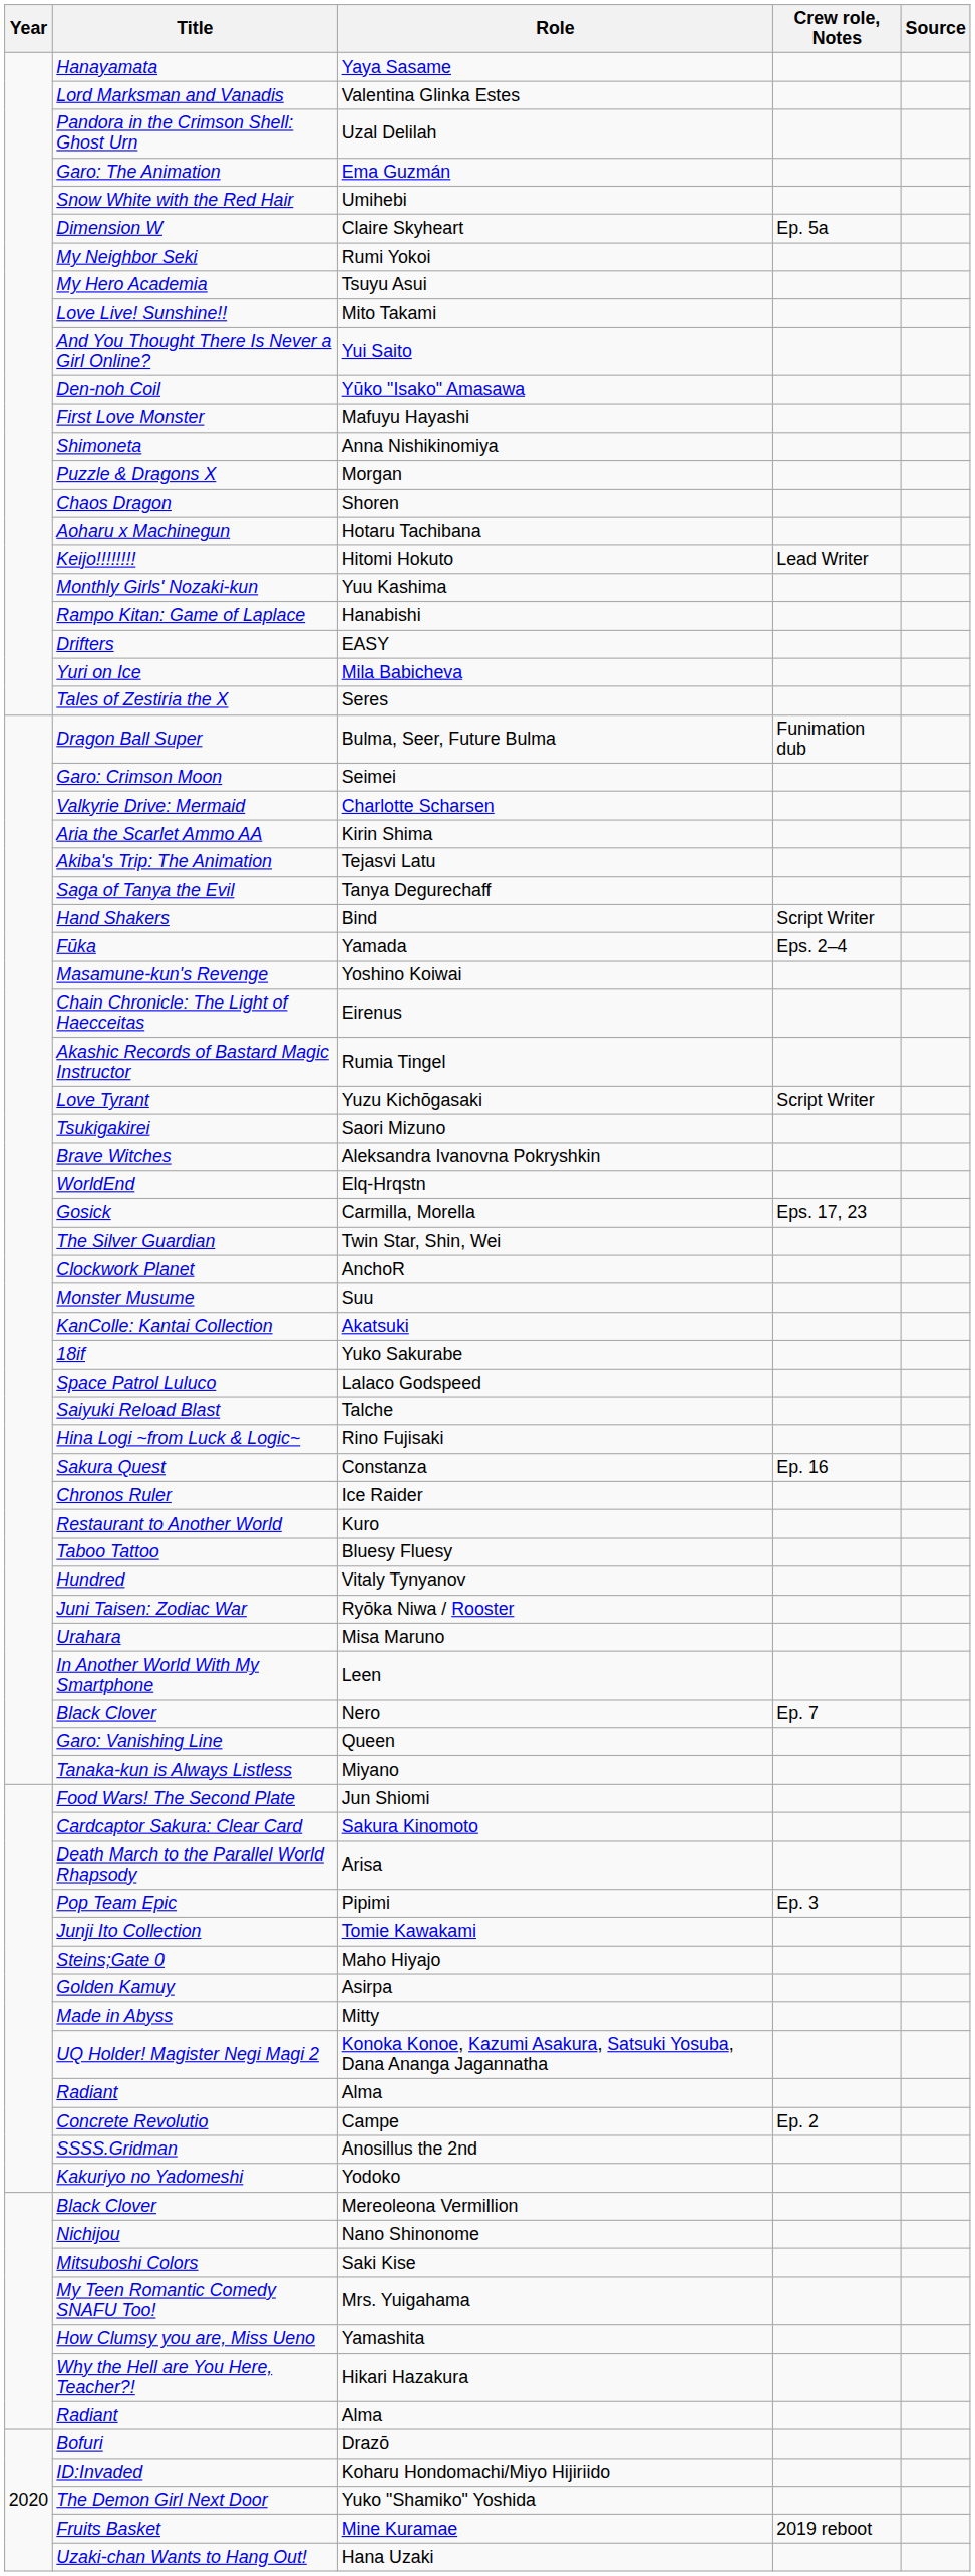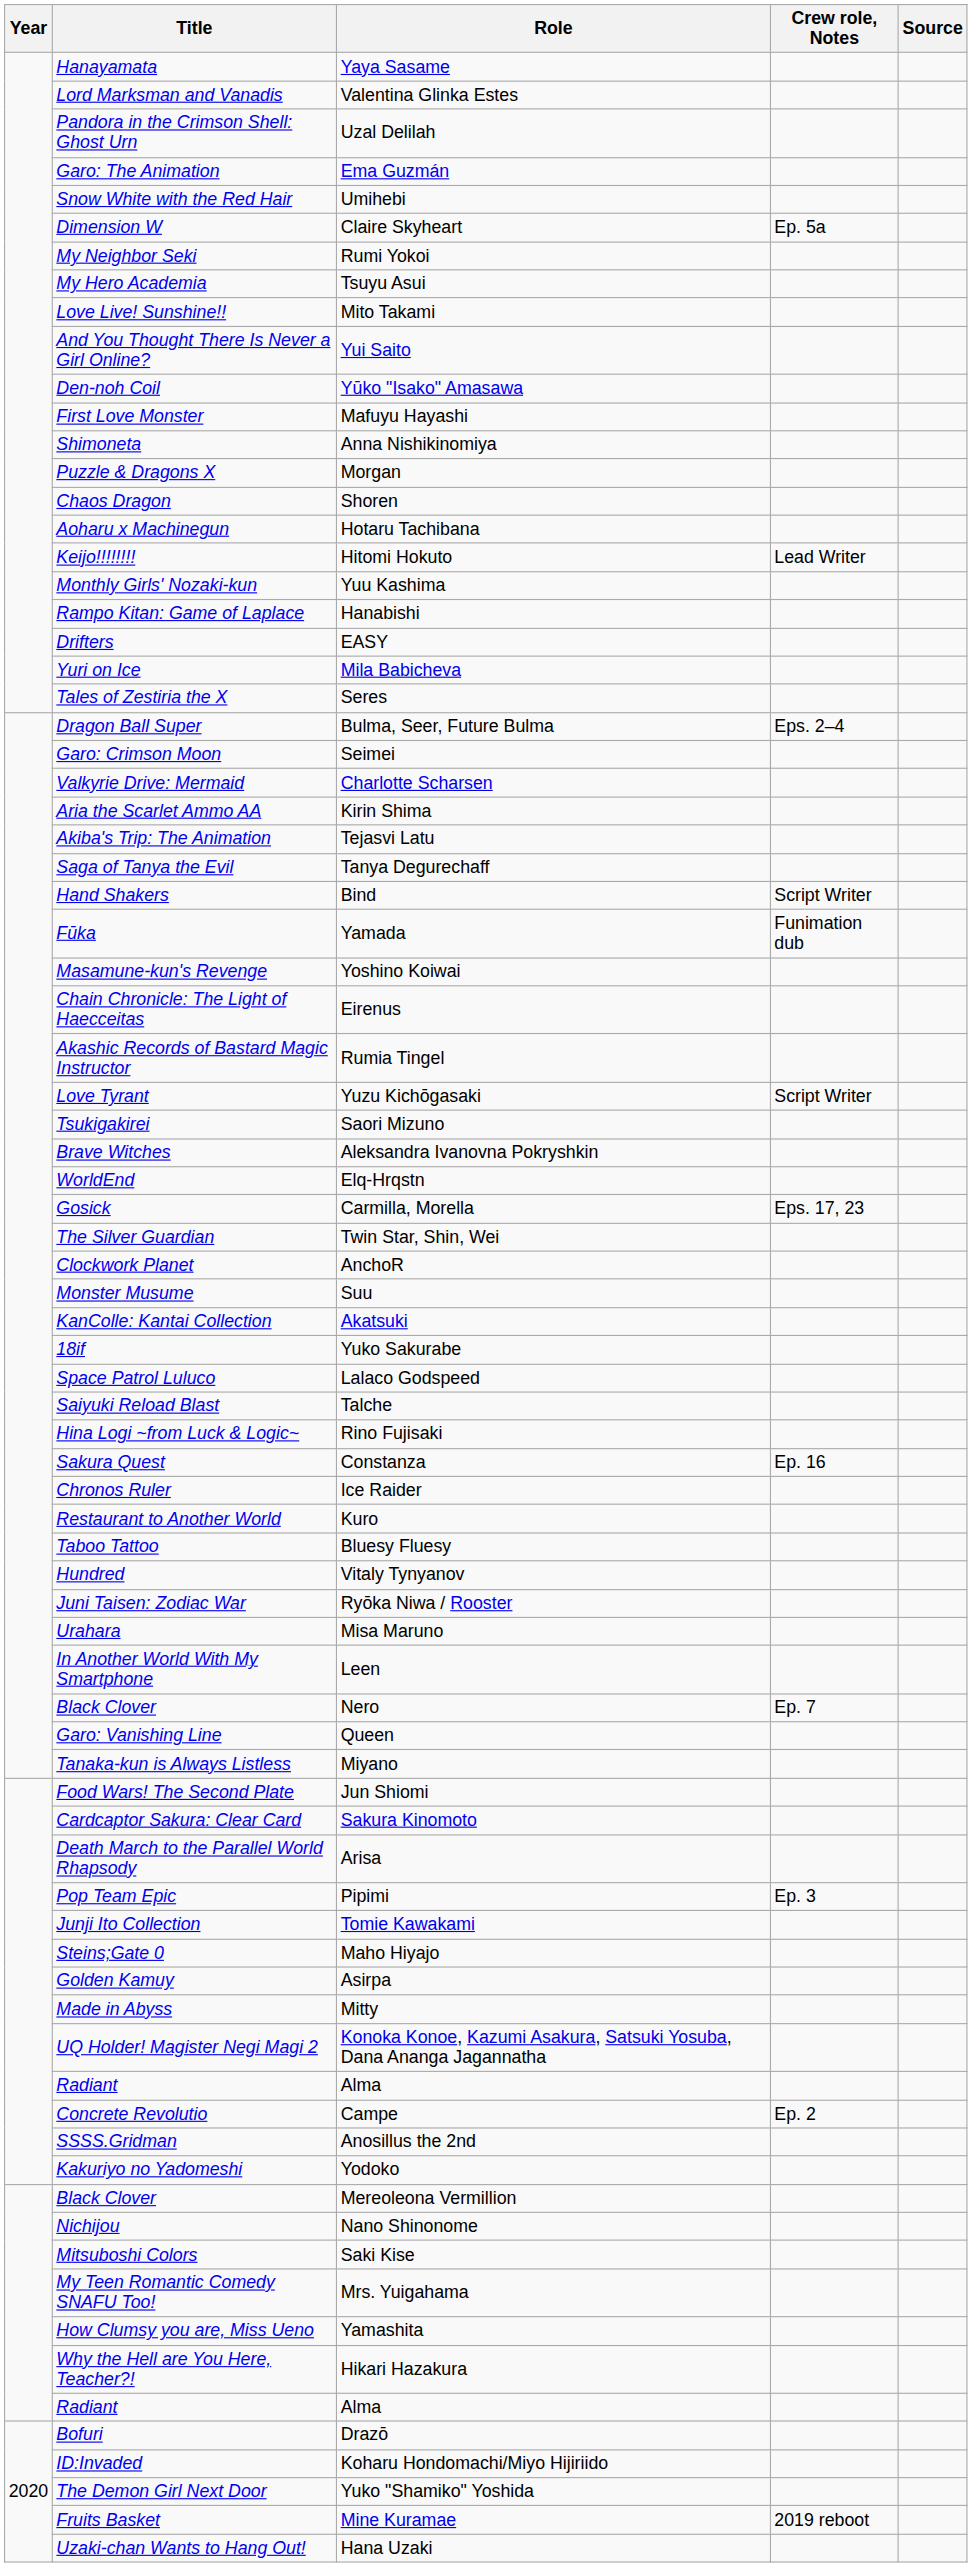 <table class="wikitable sortable plainrowheaders">
 <tr>
 <th>Year</th>
 <th>Title</th>
 <th>Role</th>
 <th>Crew role, Notes </th>
 <th class="unsortable">Source</th>
 </tr>
 <tr>
 <td rowspan="22"></td>
 <td><em><a href='#'>Hanayamata</a></em></td>
 <td><a href='#'>Yaya Sasame</a></td>
 <td></td>
 <td></td>
 </tr>
 <tr>
 <td><em><a href='#'>Lord Marksman and Vanadis</a></em></td>
 <td>Valentina Glinka Estes</td>
 <td></td>
 <td></td>
 </tr>
 <tr>
 <td><em><a href='#'>Pandora in the Crimson Shell: Ghost Urn</a></em></td>
 <td>Uzal Delilah</td>
 <td></td>
 <td></td>
 </tr>
 <tr>
 <td><em><a href='#'>Garo: The Animation</a></em></td>
 <td><a href='#'>Ema Guzmán</a></td>
 <td></td>
 <td></td>
 </tr>
 <tr>
 <td><em><a href='#'>Snow White with the Red Hair</a></em></td>
 <td>Umihebi</td>
 <td></td>
 <td></td>
 </tr>
 <tr>
 <td><em><a href='#'>Dimension W</a></em></td>
 <td>Claire Skyheart</td>
 <td>Ep. 5a</td>
 <td></td>
 </tr>
 <tr>
 <td><em><a href='#'>My Neighbor Seki</a></em></td>
 <td>Rumi Yokoi</td>
 <td></td>
 <td></td>
 </tr>
 <tr>
 <td><em><a href='#'>My Hero Academia</a></em></td>
 <td>Tsuyu Asui</td>
 <td></td>
 <td></td>
 </tr>
 <tr>
 <td><em><a href='#'>Love Live! Sunshine!!</a></em></td>
 <td>Mito Takami</td>
 <td></td>
 <td></td>
 </tr>
 <tr>
 <td><em><a href='#'>And You Thought There Is Never a Girl Online?</a></em></td>
 <td><a href='#'>Yui Saito</a></td>
 <td></td>
 <td></td>
 </tr>
 <tr>
 <td><em><a href='#'>Den-noh Coil</a></em></td>
 <td><a href='#'>Yūko "Isako" Amasawa</a></td>
 <td></td>
 <td></td>
 </tr>
 <tr>
 <td><em><a href='#'>First Love Monster</a></em></td>
 <td>Mafuyu Hayashi</td>
 <td></td>
 <td></td>
 </tr>
 <tr>
 <td><em><a href='#'>Shimoneta</a></em></td>
 <td>Anna Nishikinomiya</td>
 <td></td>
 <td></td>
 </tr>
 <tr>
 <td><em><a href='#'>Puzzle & Dragons X</a></em></td>
 <td>Morgan</td>
 <td></td>
 <td></td>
 </tr>
 <tr>
 <td><em><a href='#'>Chaos Dragon</a></em></td>
 <td>Shoren</td>
 <td></td>
 <td></td>
 </tr>
 <tr>
 <td><em><a href='#'>Aoharu x Machinegun</a></em></td>
 <td>Hotaru Tachibana</td>
 <td></td>
 <td></td>
 </tr>
 <tr>
 <td><em><a href='#'>Keijo!!!!!!!!</a></em></td>
 <td>Hitomi Hokuto</td>
 <td>Lead Writer</td>
 <td></td>
 </tr>
 <tr>
 <td><em><a href='#'>Monthly Girls' Nozaki-kun</a></em></td>
 <td>Yuu Kashima</td>
 <td></td>
 <td></td>
 </tr>
 <tr>
 <td><em><a href='#'>Rampo Kitan: Game of Laplace</a></em></td>
 <td>Hanabishi</td>
 <td></td>
 <td></td>
 </tr>
 <tr>
 <td><em><a href='#'>Drifters</a></em></td>
 <td>EASY</td>
 <td></td>
 <td></td>
 </tr>
 <tr>
 <td><em><a href='#'>Yuri on Ice</a></em></td>
 <td><a href='#'>Mila Babicheva</a></td>
 <td></td>
 <td></td>
 </tr>
 <tr>
 <td><em><a href='#'>Tales of Zestiria the X</a></em></td>
 <td>Seres</td>
 <td></td>
 <td></td>
 </tr>
 <tr>
 <td rowspan="35"></td>
 <td><em><a href='#'>Dragon Ball Super</a></em></td>
 <td>Bulma, Seer, Future Bulma</td>
-<td>Funimation dub</td>
+<td>Eps. 2–4</td>
 <td></td>
 </tr>
 <tr>
 <td><em><a href='#'>Garo: Crimson Moon</a></em></td>
 <td>Seimei</td>
 <td></td>
 <td></td>
 </tr>
 <tr>
 <td><em><a href='#'>Valkyrie Drive: Mermaid</a></em></td>
 <td><a href='#'>Charlotte Scharsen</a></td>
 <td></td>
 <td></td>
 </tr>
 <tr>
 <td><em><a href='#'>Aria the Scarlet Ammo AA</a></em></td>
 <td>Kirin Shima</td>
 <td></td>
 <td></td>
 </tr>
 <tr>
 <td><em><a href='#'>Akiba's Trip: The Animation</a></em></td>
 <td>Tejasvi Latu</td>
 <td></td>
 <td></td>
 </tr>
 <tr>
 <td><em><a href='#'>Saga of Tanya the Evil</a></em></td>
 <td>Tanya Degurechaff</td>
 <td></td>
 <td></td>
 </tr>
 <tr>
 <td><em><a href='#'>Hand Shakers</a></em></td>
 <td>Bind</td>
 <td>Script Writer</td>
 <td></td>
 </tr>
 <tr>
 <td><em><a href='#'>Fūka</a></em></td>
 <td>Yamada</td>
-<td>Eps. 2–4</td>
+<td>Funimation dub</td>
 <td></td>
 </tr>
 <tr>
 <td><em><a href='#'>Masamune-kun's Revenge</a></em></td>
 <td>Yoshino Koiwai</td>
 <td></td>
 <td></td>
 </tr>
 <tr>
 <td><em><a href='#'>Chain Chronicle: The Light of Haecceitas</a></em></td>
 <td>Eirenus</td>
 <td></td>
 <td></td>
 </tr>
 <tr>
 <td><em><a href='#'>Akashic Records of Bastard Magic Instructor</a></em></td>
 <td>Rumia Tingel</td>
 <td></td>
 <td></td>
 </tr>
 <tr>
 <td><em><a href='#'>Love Tyrant</a></em></td>
 <td>Yuzu Kichōgasaki</td>
 <td>Script Writer</td>
 <td></td>
 </tr>
 <tr>
 <td><em><a href='#'>Tsukigakirei</a></em></td>
 <td>Saori Mizuno</td>
 <td></td>
 <td></td>
 </tr>
 <tr>
 <td><em><a href='#'>Brave Witches</a></em></td>
 <td>Aleksandra Ivanovna Pokryshkin</td>
 <td></td>
 <td></td>
 </tr>
 <tr>
 <td><em><a href='#'>WorldEnd</a></em></td>
 <td>Elq-Hrqstn</td>
 <td></td>
 <td></td>
 </tr>
 <tr>
 <td><em><a href='#'>Gosick</a></em></td>
 <td>Carmilla, Morella</td>
 <td>Eps. 17, 23</td>
 <td></td>
 </tr>
 <tr>
 <td><em><a href='#'>The Silver Guardian</a></em></td>
 <td>Twin Star, Shin, Wei</td>
 <td></td>
 <td></td>
 </tr>
 <tr>
 <td><em><a href='#'>Clockwork Planet</a></em></td>
 <td>AnchoR</td>
 <td></td>
 <td></td>
 </tr>
 <tr>
 <td><em><a href='#'>Monster Musume</a></em></td>
 <td>Suu</td>
 <td></td>
 <td></td>
 </tr>
 <tr>
 <td><em><a href='#'>KanColle: Kantai Collection</a></em></td>
 <td><a href='#'>Akatsuki</a></td>
 <td></td>
 <td></td>
 </tr>
 <tr>
 <td><em><a href='#'>18if</a></em></td>
 <td>Yuko Sakurabe</td>
 <td></td>
 <td></td>
 </tr>
 <tr>
 <td><em><a href='#'>Space Patrol Luluco</a></em></td>
 <td>Lalaco Godspeed</td>
 <td></td>
 <td></td>
 </tr>
 <tr>
 <td><em><a href='#'>Saiyuki Reload Blast</a></em></td>
 <td>Talche</td>
 <td></td>
 <td></td>
 </tr>
 <tr>
 <td><em><a href='#'>Hina Logi ~from Luck & Logic~</a></em></td>
 <td>Rino Fujisaki</td>
 <td></td>
 <td></td>
 </tr>
 <tr>
 <td><em><a href='#'>Sakura Quest</a></em></td>
 <td>Constanza</td>
 <td>Ep. 16</td>
 <td></td>
 </tr>
 <tr>
 <td><em><a href='#'>Chronos Ruler</a></em></td>
 <td>Ice Raider</td>
 <td></td>
 <td></td>
 </tr>
 <tr>
 <td><em><a href='#'>Restaurant to Another World</a></em></td>
 <td>Kuro</td>
 <td></td>
 <td></td>
 </tr>
 <tr>
 <td><em><a href='#'>Taboo Tattoo</a></em></td>
 <td>Bluesy Fluesy</td>
 <td></td>
 <td></td>
 </tr>
 <tr>
 <td><em><a href='#'>Hundred</a></em></td>
 <td>Vitaly Tynyanov</td>
 <td></td>
 <td></td>
 </tr>
 <tr>
 <td><em><a href='#'>Juni Taisen: Zodiac War</a></em></td>
 <td>Ryōka Niwa / <a href='#'>Rooster</a></td>
 <td></td>
 <td></td>
 </tr>
 <tr>
 <td><em><a href='#'>Urahara</a></em></td>
 <td>Misa Maruno</td>
 <td></td>
 <td></td>
 </tr>
 <tr>
 <td><em><a href='#'>In Another World With My Smartphone</a></em></td>
 <td>Leen</td>
 <td></td>
 <td></td>
 </tr>
 <tr>
 <td><em><a href='#'>Black Clover</a></em></td>
 <td>Nero</td>
 <td>Ep. 7</td>
 <td></td>
 </tr>
 <tr>
 <td><em><a href='#'>Garo: Vanishing Line</a></em></td>
 <td>Queen</td>
 <td></td>
 <td></td>
 </tr>
 <tr>
 <td><em><a href='#'>Tanaka-kun is Always Listless</a></em></td>
 <td>Miyano</td>
 <td></td>
 <td></td>
 </tr>
 <tr>
 <td rowspan="13"></td>
 <td><em><a href='#'>Food Wars! The Second Plate</a></em></td>
 <td>Jun Shiomi</td>
 <td></td>
 <td></td>
 </tr>
 <tr>
 <td><em><a href='#'>Cardcaptor Sakura: Clear Card</a></em></td>
 <td><a href='#'>Sakura Kinomoto</a></td>
 <td></td>
 <td></td>
 </tr>
 <tr>
 <td><em><a href='#'>Death March to the Parallel World Rhapsody</a></em></td>
 <td>Arisa</td>
 <td></td>
 <td></td>
 </tr>
 <tr>
 <td><em><a href='#'>Pop Team Epic</a></em></td>
 <td>Pipimi</td>
 <td>Ep. 3</td>
 <td></td>
 </tr>
 <tr>
 <td><em><a href='#'>Junji Ito Collection</a></em></td>
 <td><a href='#'>Tomie Kawakami</a></td>
 <td></td>
 <td></td>
 </tr>
 <tr>
 <td><em><a href='#'>Steins;Gate 0</a></em></td>
 <td>Maho Hiyajo</td>
 <td></td>
 <td></td>
 </tr>
 <tr>
 <td><em><a href='#'>Golden Kamuy</a></em></td>
 <td>Asirpa</td>
 <td></td>
 <td></td>
 </tr>
 <tr>
 <td><em><a href='#'>Made in Abyss</a></em></td>
 <td>Mitty</td>
 <td></td>
 <td></td>
 </tr>
 <tr>
 <td><em><a href='#'>UQ Holder! Magister Negi Magi 2</a></em></td>
 <td><a href='#'>Konoka Konoe</a>, <a href='#'>Kazumi Asakura</a>, <a href='#'>Satsuki Yosuba</a>, Dana Ananga Jagannatha</td>
 <td></td>
 <td></td>
 </tr>
 <tr>
 <td><em><a href='#'>Radiant</a></em></td>
 <td>Alma</td>
 <td></td>
 <td></td>
 </tr>
 <tr>
 <td><em><a href='#'>Concrete Revolutio</a></em></td>
 <td>Campe</td>
 <td>Ep. 2</td>
 <td></td>
 </tr>
 <tr>
 <td><em><a href='#'>SSSS.Gridman</a></em></td>
 <td>Anosillus the 2nd</td>
 <td></td>
 <td></td>
 </tr>
 <tr>
 <td><em><a href='#'>Kakuriyo no Yadomeshi</a></em></td>
 <td>Yodoko</td>
 <td></td>
 <td></td>
 </tr>
 <tr>
 <td rowspan="7"></td>
 <td><em><a href='#'>Black Clover</a></em></td>
 <td>Mereoleona Vermillion</td>
 <td></td>
 <td></td>
 </tr>
 <tr>
 <td><em><a href='#'>Nichijou</a></em></td>
 <td>Nano Shinonome</td>
 <td></td>
 <td></td>
 </tr>
 <tr>
 <td><em><a href='#'>Mitsuboshi Colors</a></em></td>
 <td>Saki Kise</td>
 <td></td>
 <td></td>
 </tr>
 <tr>
 <td><em><a href='#'>My Teen Romantic Comedy SNAFU Too!</a></em></td>
 <td>Mrs. Yuigahama</td>
 <td></td>
 <td></td>
 </tr>
 <tr>
 <td><em><a href='#'>How Clumsy you are, Miss Ueno</a></em></td>
 <td>Yamashita</td>
 <td></td>
 <td></td>
 </tr>
 <tr>
 <td><em><a href='#'>Why the Hell are You Here, Teacher?!</a></em></td>
 <td>Hikari Hazakura</td>
 <td></td>
 <td></td>
 </tr>
 <tr>
 <td><em><a href='#'>Radiant</a></em></td>
 <td>Alma</td>
 <td></td>
 <td></td>
 </tr>
 <tr>
 <td rowspan="5">2020</td>
 <td><em><a href='#'>Bofuri</a></em></td>
 <td>Drazō</td>
 <td></td>
 <td></td>
 </tr>
 <tr>
 <td><em><a href='#'>ID:Invaded</a></em></td>
 <td>Koharu Hondomachi/Miyo Hijiriido</td>
 <td></td>
 <td></td>
 </tr>
 <tr>
 <td><em><a href='#'>The Demon Girl Next Door</a></em></td>
 <td>Yuko "Shamiko" Yoshida</td>
 <td></td>
 <td></td>
 </tr>
 <tr>
 <td><em><a href='#'>Fruits Basket</a></em></td>
 <td><a href='#'>Mine Kuramae</a></td>
 <td>2019 reboot</td>
 <td></td>
 </tr>
 <tr>
 <td><em><a href='#'>Uzaki-chan Wants to Hang Out!</a></em></td>
 <td>Hana Uzaki</td>
 <td></td>
 <td></td>
 </tr>
 </table>
